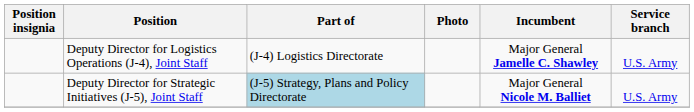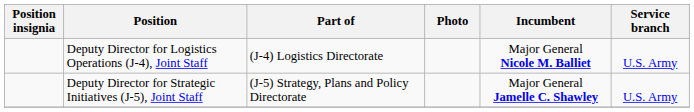 <table class="wikitable">
 <tr>
 <th width="75" style="text-align:center">Position insignia</th>
 <th width="310" style="text-align:center">Position</th>
 <th width="300" style="text-align:center">Part of</th>
 <th width="75" style="text-align:center">Photo</th>
 <th width="205" style="text-align:center">Incumbent</th>
 <th width="115" style="text-align:center">Service branch</th>
 </tr>
 <tr>
 <td></td>
 <td>Deputy Director for Logistics Operations (J-4), <a href='#'>Joint Staff</a></td>
 <td> (J-4) Logistics Directorate</td>
 <td></td>
-<td style="text-align:center">Major General<br><strong><a href='#'>Jamelle C. Shawley</a></strong></td>
+<td style="text-align:center">Major General<br><strong><a href='#'>Nicole M. Balliet</a></strong></td>
 <td style="text-align:center"><br><a href='#'>U.S. Army</a></td>
 </tr>
 <tr>
 <td></td>
 <td>Deputy Director for Strategic Initiatives (J-5), <a href='#'>Joint Staff</a></td>
-<td style="background: lightblue;"> (J-5) Strategy, Plans and Policy Directorate</td>
+<td> (J-5) Strategy, Plans and Policy Directorate</td>
 <td></td>
-<td style="text-align:center">Major General<br><strong><a href='#'>Nicole M. Balliet</a></strong></td>
+<td style="text-align:center">Major General<br><strong><a href='#'>Jamelle C. Shawley</a></strong></td>
 <td style="text-align:center"><br><a href='#'>U.S. Army</a></td>
 </tr>
 <tr>
 </tr>
 </table>
